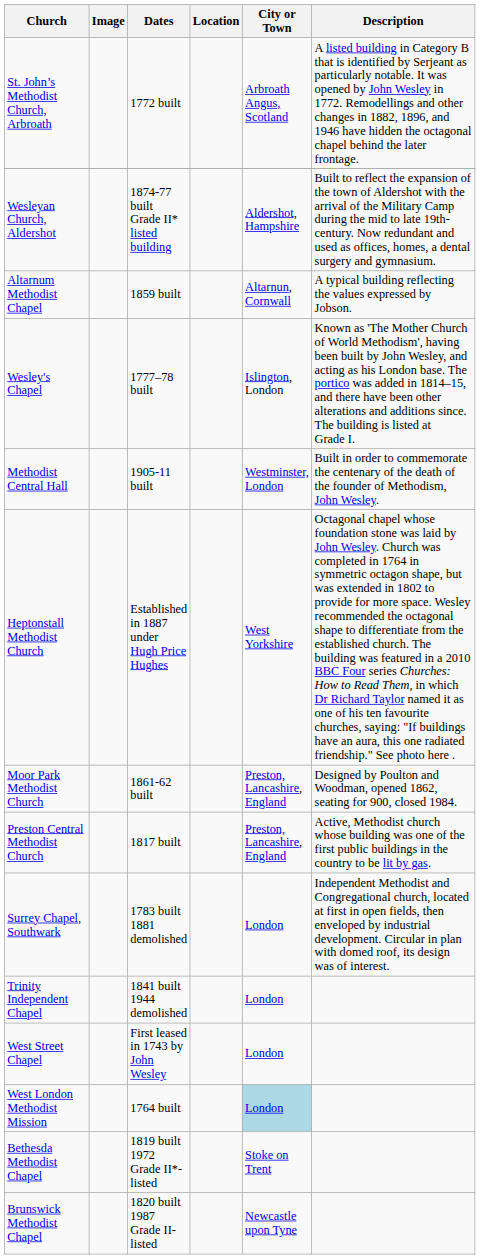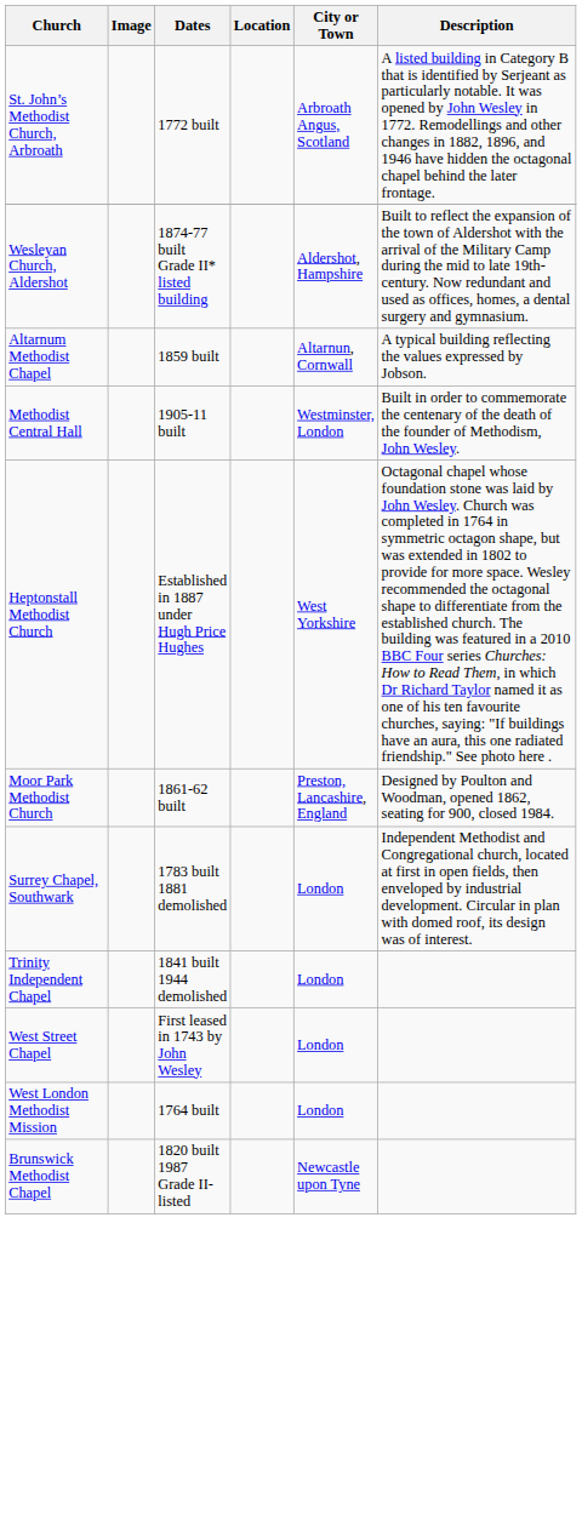 <table class="wikitable sortable" style="width:98%">
 <tr>
 <th style="width:18%;"><strong>Church</strong></th>
 <th style="width:8%;" class="unsortable"><strong>Image</strong></th>
 <th style="width:10%;"><strong>Dates</strong></th>
 <th><strong>Location</strong></th>
 <th style="width:8%;"><strong>City or Town</strong></th>
 <th class="unsortable"><strong>Description</strong></th>
 </tr>
 <tr>
 <td><a href='#'>St. John’s Methodist Church, Arbroath</a></td>
 <td></td>
 <td>1772 built<br></td>
 <td><small></small></td>
 <td><a href='#'>Arbroath</a> <a href='#'>Angus, Scotland</a></td>
 <td>A <a href='#'>listed building</a> in Category B that is identified by Serjeant as particularly notable. It was opened by <a href='#'>John Wesley</a> in 1772. Remodellings and other changes in 1882, 1896, and 1946 have hidden the octagonal chapel behind the later frontage.</td>
 </tr>
 <tr>
 </tr>
 <tr>
 <td><a href='#'>Wesleyan Church, Aldershot</a></td>
 <td></td>
 <td>1874-77 built<br>Grade II* <a href='#'>listed building</a></td>
 <td><small></small></td>
 <td><a href='#'>Aldershot</a>, <a href='#'>Hampshire</a></td>
 <td>Built to reflect the expansion of the town of Aldershot with the arrival of the Military Camp during the mid to late 19th-century. Now redundant and used as offices, homes, a dental surgery and gymnasium.</td>
 </tr>
 <tr>
 <td><a href='#'>Altarnum Methodist Chapel</a></td>
 <td></td>
 <td>1859 built<br></td>
 <td><small></small></td>
 <td><a href='#'>Altarnun</a>, <a href='#'>Cornwall</a></td>
 <td>A typical building reflecting the values expressed by Jobson.</td>
 </tr>
 <tr>
-<td><a href='#'>Wesley's Chapel</a></td>
-<td></td>
-<td>1777–78 built<br></td>
-<td><small></small></td>
-<td><a href='#'>Islington</a>, London</td>
-<td>Known as 'The Mother Church of World Methodism', having been built by John Wesley, and acting as his London base. The <a href='#'>portico</a> was added in 1814–15, and there have been other alterations and additions since. The building is listed at Grade I.</td>
-</tr>
-<tr>
 <td><a href='#'>Methodist Central Hall</a></td>
 <td></td>
 <td>1905-11 built<br></td>
 <td><small></small></td>
 <td><a href='#'>Westminster, London</a></td>
 <td>Built in order to commemorate the centenary of the death of the founder of Methodism, <a href='#'>John Wesley</a>.</td>
 </tr>
 <tr>
 <td><a href='#'>Heptonstall Methodist Church</a></td>
 <td></td>
 <td>Established in 1887 under <a href='#'>Hugh Price Hughes</a></td>
 <td><small></small></td>
 <td><a href='#'>West Yorkshire</a></td>
 <td>Octagonal chapel whose foundation stone was laid by <a href='#'>John Wesley</a>. Church was completed in 1764 in symmetric octagon shape, but was extended in 1802 to provide for more space. Wesley recommended the octagonal shape to differentiate from the established church. The building was featured in a 2010 <a href='#'>BBC Four</a> series <em>Churches: How to Read Them</em>, in which <a href='#'>Dr Richard Taylor</a> named it as one of his ten favourite churches, saying: "If buildings have an aura, this one radiated friendship." See photo here .</td>
 </tr>
 <tr>
 <td><a href='#'>Moor Park Methodist Church</a></td>
 <td></td>
 <td>1861-62 built</td>
 <td></td>
 <td><a href='#'>Preston, Lancashire</a>, <a href='#'>England</a></td>
 <td>Designed by Poulton and Woodman, opened 1862, seating for 900, closed 1984.</td>
-</tr>
-<tr>
-<td><a href='#'>Preston Central Methodist Church</a></td>
-<td></td>
-<td>1817 built</td>
-<td></td>
-<td><a href='#'>Preston, Lancashire</a>, <a href='#'>England</a></td>
-<td>Active, Methodist church whose building was one of the first public buildings in the country to be <a href='#'>lit by gas</a>.</td>
 </tr>
 <tr>
 <td><a href='#'>Surrey Chapel, Southwark</a></td>
 <td></td>
 <td>1783 built<br>1881 demolished</td>
 <td></td>
 <td><a href='#'>London</a></td>
 <td>Independent Methodist and Congregational church, located at first in open fields, then enveloped by industrial development. Circular in plan with domed roof, its design was of interest.</td>
 </tr>
 <tr>
 <td><a href='#'>Trinity Independent Chapel</a></td>
 <td></td>
 <td>1841 built<br>1944 demolished</td>
 <td><small></small></td>
 <td><a href='#'>London</a></td>
 <td></td>
 </tr>
 <tr>
 <td><a href='#'>West Street Chapel</a></td>
 <td></td>
 <td>First leased in 1743 by <a href='#'>John Wesley</a></td>
 <td></td>
 <td><a href='#'>London</a></td>
 <td></td>
 </tr>
 <tr>
 <td><a href='#'>West London Methodist Mission</a></td>
 <td></td>
 <td>1764 built<br></td>
 <td></td>
-<td style="background: lightblue;"><a href='#'>London</a></td>
-<td></td>
-</tr>
-<tr>
-<td><a href='#'>Bethesda Methodist Chapel</a></td>
-<td></td>
-<td>1819 built<br>1972 Grade II*-listed</td>
-<td></td>
-<td><a href='#'>Stoke on Trent</a></td>
+<td><a href='#'>London</a></td>
 <td></td>
 </tr>
 <tr>
 <td><a href='#'>Brunswick Methodist Chapel</a></td>
 <td></td>
 <td>1820 built<br>1987 Grade II-listed</td>
 <td></td>
 <td><a href='#'>Newcastle upon Tyne</a></td>
 <td></td>
 </tr>
 </table>
